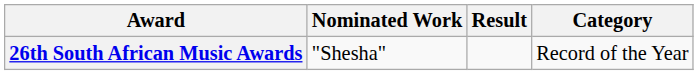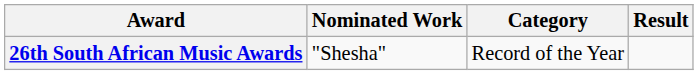 <table class="wikitable sortable plainrowheaders">
 <tr>
 <th scope="col">Award</th>
 <th scope="col">Nominated Work</th>
+<th scope="col">Category</th>
 <th scope="col">Result</th>
-<th scope="col">Category</th>
 </tr>
 <tr>
 <th scope="row"><a href='#'>26th South African Music Awards</a></th>
 <td>"Shesha"</td>
+<td>Record of the Year</td>
 <td></td>
-<td>Record of the Year</td>
 </tr>
 </table>
